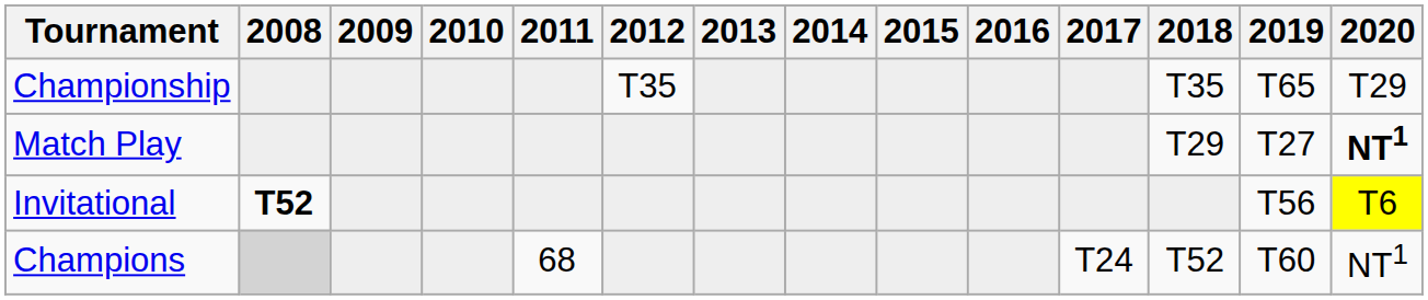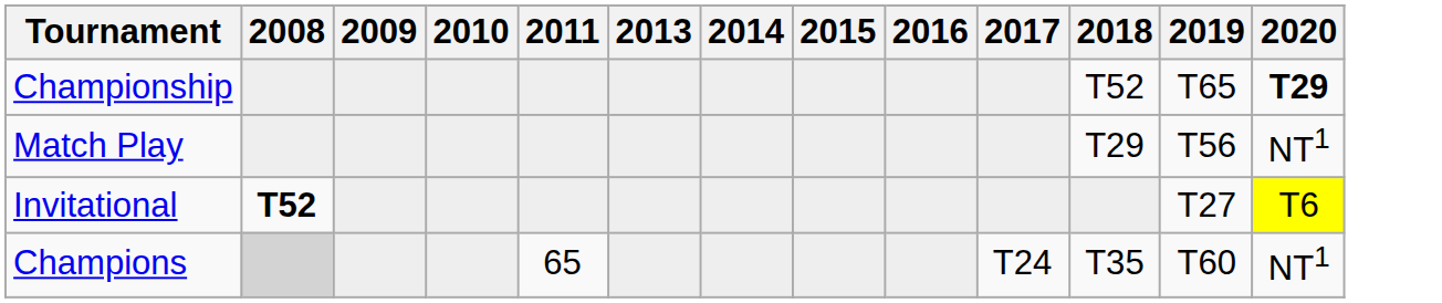 <table class="wikitable" style="text-align:center;">
 <tr>
 <th>Tournament</th>
 <th>2008</th>
 <th>2009</th>
 <th>2010</th>
 <th>2011</th>
-<th>2012</th>
 <th>2013</th>
 <th>2014</th>
 <th>2015</th>
 <th>2016</th>
 <th>2017</th>
 <th>2018</th>
 <th>2019</th>
 <th>2020</th>
 </tr>
 <tr>
 <td align="left"><a href='#'>Championship</a></td>
 <td style="background:#eeeeee;"></td>
 <td style="background:#eeeeee;"></td>
 <td style="background:#eeeeee;"></td>
 <td style="background:#eeeeee;"></td>
-<td>T35</td>
 <td style="background:#eeeeee;"></td>
 <td style="background:#eeeeee;"></td>
 <td style="background:#eeeeee;"></td>
 <td style="background:#eeeeee;"></td>
 <td style="background:#eeeeee;"></td>
-<td>T35</td>
+<td>T52</td>
 <td>T65</td>
-<td>T29</td>
+<td><strong>T29</strong></td>
 </tr>
 <tr>
 <td align="left"><a href='#'>Match Play</a></td>
 <td style="background:#eeeeee;"></td>
 <td style="background:#eeeeee;"></td>
 <td style="background:#eeeeee;"></td>
 <td style="background:#eeeeee;"></td>
 <td style="background:#eeeeee;"></td>
 <td style="background:#eeeeee;"></td>
 <td style="background:#eeeeee;"></td>
 <td style="background:#eeeeee;"></td>
 <td style="background:#eeeeee;"></td>
-<td style="background:#eeeeee;"></td>
 <td>T29</td>
-<td>T27</td>
-<td><strong>NT<sup>1</sup></strong></td>
+<td>T56</td>
+<td>NT<sup>1</sup></td>
 </tr>
 <tr>
 <td align="left"><a href='#'>Invitational</a></td>
 <td><strong>T52</strong></td>
 <td style="background:#eeeeee;"></td>
 <td style="background:#eeeeee;"></td>
 <td style="background:#eeeeee;"></td>
 <td style="background:#eeeeee;"></td>
 <td style="background:#eeeeee;"></td>
 <td style="background:#eeeeee;"></td>
 <td style="background:#eeeeee;"></td>
 <td style="background:#eeeeee;"></td>
 <td style="background:#eeeeee;"></td>
-<td style="background:#eeeeee;"></td>
-<td>T56</td>
+<td>T27</td>
 <td style="background:yellow;">T6</td>
 </tr>
 <tr>
 <td align="left"><a href='#'>Champions</a></td>
 <td style="background:#D3D3D3;"></td>
 <td style="background:#eeeeee;"></td>
 <td style="background:#eeeeee;"></td>
-<td>68</td>
-<td style="background:#eeeeee;"></td>
+<td>65</td>
 <td style="background:#eeeeee;"></td>
 <td style="background:#eeeeee;"></td>
 <td style="background:#eeeeee;"></td>
 <td style="background:#eeeeee;"></td>
 <td>T24</td>
-<td>T52</td>
+<td>T35</td>
 <td>T60</td>
 <td>NT<sup>1</sup></td>
 </tr>
 </table>
